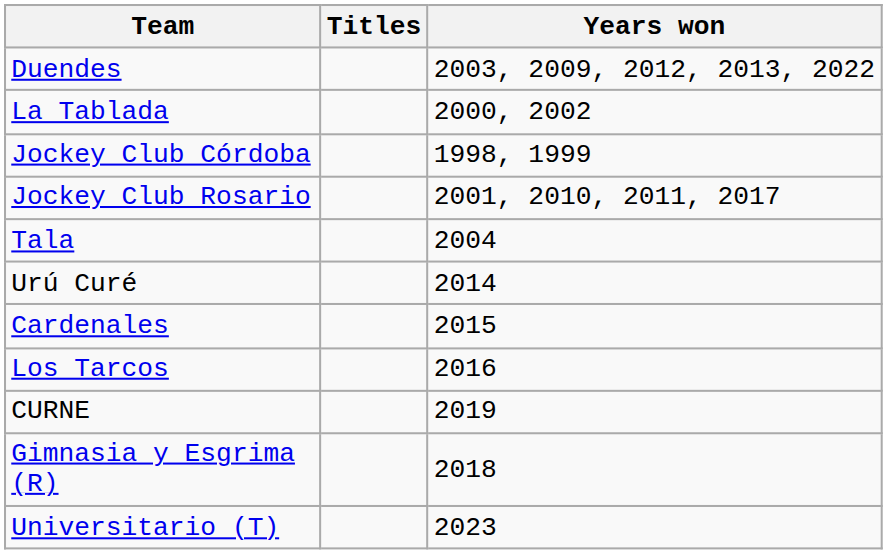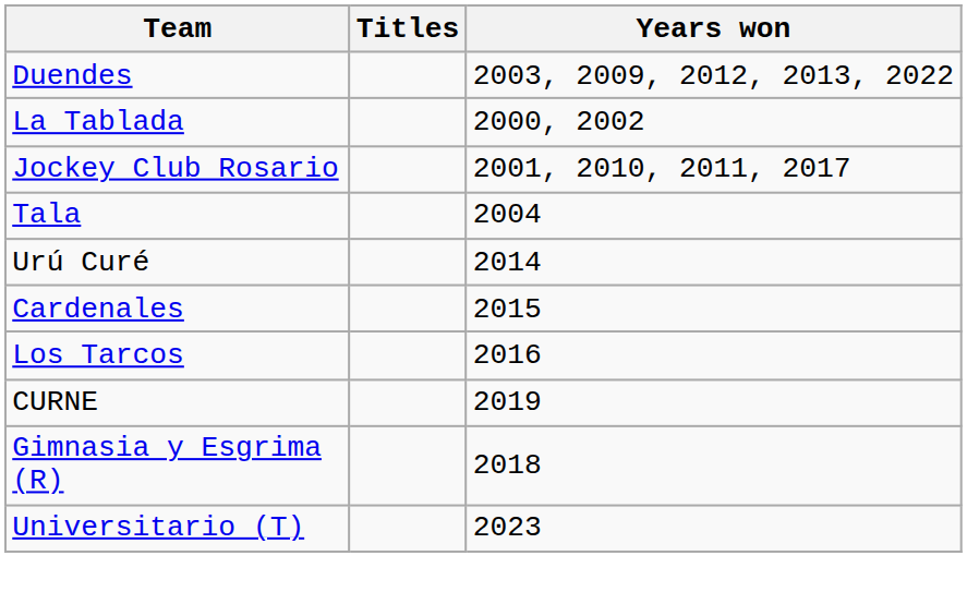 <table class="wikitable sortable" style="text-align:left">
 <tr>
 <th width=150px>Team</th>
 <th>Titles</th>
 <th>Years won</th>
 </tr>
 <tr>
 <td><a href='#'>Duendes</a></td>
 <td></td>
 <td>2003, 2009, 2012, 2013, 2022</td>
 </tr>
 <tr>
 <td><a href='#'>La Tablada</a></td>
 <td></td>
 <td>2000, 2002</td>
-</tr>
-<tr>
-<td><a href='#'>Jockey Club Córdoba</a></td>
-<td></td>
-<td>1998, 1999</td>
 </tr>
 <tr>
 <td><a href='#'>Jockey Club Rosario</a></td>
 <td></td>
 <td>2001, 2010, 2011, 2017</td>
 </tr>
 <tr>
 <td><a href='#'>Tala</a></td>
 <td></td>
 <td>2004</td>
 </tr>
 <tr>
 <td>Urú Curé</td>
 <td></td>
 <td>2014</td>
 </tr>
 <tr>
 <td><a href='#'>Cardenales</a></td>
 <td></td>
 <td>2015</td>
 </tr>
 <tr>
 <td><a href='#'>Los Tarcos</a></td>
 <td></td>
 <td>2016</td>
 </tr>
 <tr>
 <td>CURNE</td>
 <td></td>
 <td>2019</td>
 </tr>
 <tr>
 <td><a href='#'>Gimnasia y Esgrima (R)</a></td>
 <td></td>
 <td>2018</td>
 </tr>
 <tr>
 <td><a href='#'>Universitario (T)</a></td>
 <td></td>
 <td>2023</td>
 </tr>
 </table>
